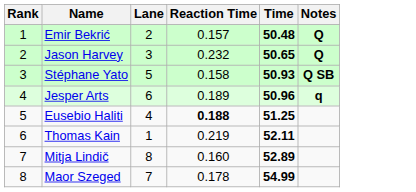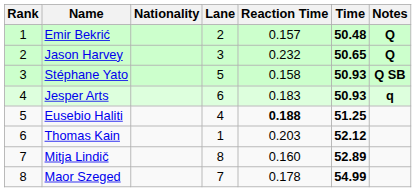 <table class="wikitable sortable" style="text-align:center">
 <tr>
 <th>Rank</th>
 <th>Name</th>
+<th>Nationality</th>
 <th>Lane</th>
 <th>Reaction Time</th>
 <th>Time</th>
 <th>Notes</th>
 </tr>
 <tr bgcolor=ccffcc>
 <td>1</td>
 <td align=left><a href='#'>Emir Bekrić</a></td>
+<td align=left></td>
 <td>2</td>
 <td>0.157</td>
 <td><strong>50.48</strong></td>
 <td><strong>Q</strong></td>
 </tr>
 <tr bgcolor=ccffcc>
 <td>2</td>
 <td align=left><a href='#'>Jason Harvey</a></td>
+<td align=left></td>
 <td>3</td>
 <td>0.232</td>
 <td><strong>50.65</strong></td>
 <td><strong>Q</strong></td>
 </tr>
 <tr bgcolor=ccffcc>
 <td>3</td>
 <td align=left><a href='#'>Stéphane Yato</a></td>
+<td align=left></td>
 <td>5</td>
 <td>0.158</td>
 <td><strong>50.93</strong></td>
 <td><strong>Q SB</strong></td>
 </tr>
 <tr bgcolor=ddffdd>
 <td>4</td>
 <td align=left><a href='#'>Jesper Arts</a></td>
+<td align=left></td>
 <td>6</td>
-<td>0.189</td>
-<td><strong>50.96</strong></td>
+<td>0.183</td>
+<td><strong>50.93</strong></td>
 <td><strong>q</strong></td>
 </tr>
 <tr>
 <td>5</td>
 <td align=left><a href='#'>Eusebio Haliti</a></td>
+<td align=left></td>
 <td>4</td>
 <td><strong>0.188</strong></td>
 <td><strong>51.25</strong></td>
 <td></td>
 </tr>
 <tr>
 <td>6</td>
 <td align=left><a href='#'>Thomas Kain</a></td>
+<td align=left></td>
 <td>1</td>
-<td>0.219</td>
-<td><strong>52.11</strong></td>
+<td>0.203</td>
+<td><strong>52.12</strong></td>
 <td></td>
 </tr>
 <tr>
 <td>7</td>
 <td align=left><a href='#'>Mitja Lindič</a></td>
+<td align=left></td>
 <td>8</td>
 <td>0.160</td>
 <td><strong>52.89</strong></td>
 <td></td>
 </tr>
 <tr>
 <td>8</td>
 <td align=left><a href='#'>Maor Szeged</a></td>
+<td align=left></td>
 <td>7</td>
 <td>0.178</td>
 <td><strong>54.99</strong></td>
 <td></td>
 </tr>
 </table>
